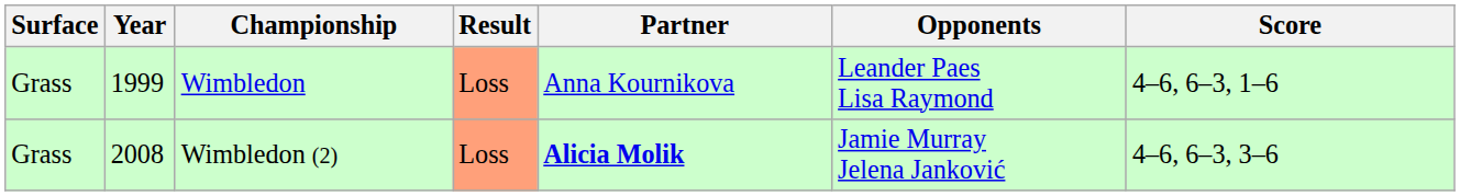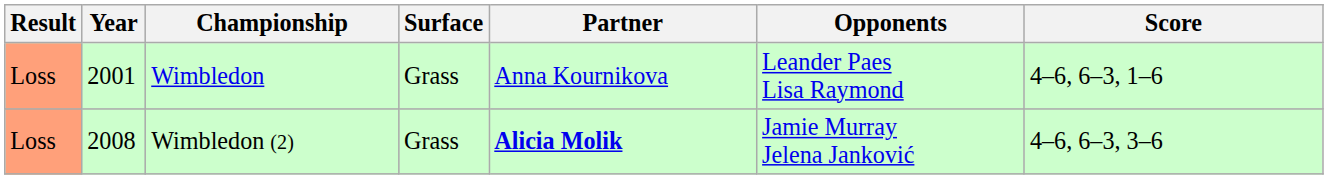 <table class="sortable wikitable">
 <tr>
-<th style="width:50px">Surface</th>
+<th style="width:40px">Result</th>
 <th style="width:35px">Year</th>
 <th style="width:160px">Championship</th>
-<th style="width:40px">Result</th>
+<th style="width:50px">Surface</th>
 <th style="width:170px">Partner</th>
 <th style="width:170px">Opponents</th>
 <th style="width:190px" class="unsortable">Score</th>
 </tr>
 <tr style="background:#cfc;">
+<td style="background:#ffa07a;">Loss</td>
+<td>2001</td>
+<td><a href='#'>Wimbledon</a></td>
 <td>Grass</td>
-<td>1999</td>
-<td><a href='#'>Wimbledon</a></td>
-<td style="background:#ffa07a;">Loss</td>
 <td> <a href='#'>Anna Kournikova</a></td>
 <td> <a href='#'>Leander Paes</a><br> <a href='#'>Lisa Raymond</a></td>
 <td>4–6, 6–3, 1–6</td>
 </tr>
 <tr style="background:#cfc;">
-<td>Grass</td>
+<td style="background:#ffa07a;">Loss</td>
 <td>2008</td>
 <td>Wimbledon <small>(2)</small></td>
-<td style="background:#ffa07a;">Loss</td>
+<td>Grass</td>
 <td><strong> <a href='#'>Alicia Molik</a></strong></td>
 <td> <a href='#'>Jamie Murray</a><br> <a href='#'>Jelena Janković</a></td>
 <td>4–6, 6–3, 3–6</td>
 </tr>
 </table>
